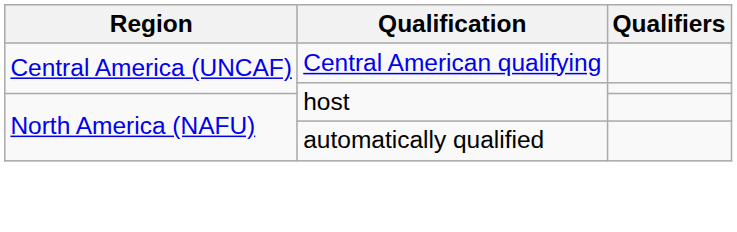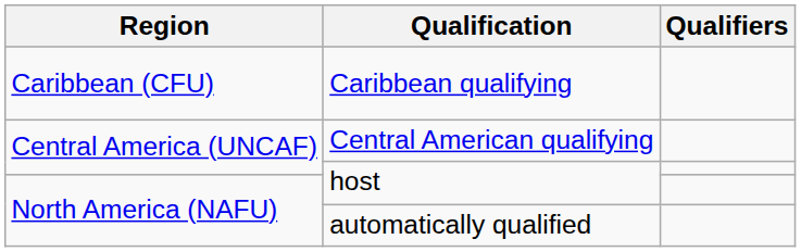 <table class=wikitable>
 <tr>
 <th>Region</th>
 <th>Qualification</th>
 <th>Qualifiers</th>
+</tr>
+<tr>
+<td><a href='#'>Caribbean (CFU)</a></td>
+<td><a href='#'>Caribbean qualifying</a></td>
+<td><br> <br> </td>
 </tr>
 <tr>
 <td rowspan="2"><a href='#'>Central America (UNCAF)</a></td>
 <td><a href='#'>Central American qualifying</a></td>
 <td><br> </td>
 </tr>
 <tr>
 <td rowspan="2">host</td>
 <td></td>
 </tr>
 <tr>
 <td rowspan="2"><a href='#'>North America (NAFU)</a></td>
 <td></td>
 </tr>
 <tr>
 <td>automatically qualified</td>
 <td></td>
 </tr>
 </table>
